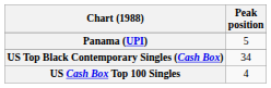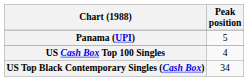 <table class="wikitable sortable plainrowheaders" style="text-align:center">
 <tr>
 <th scope="col">Chart (1988)</th>
 <th scope="col">Peak<br>position</th>
 </tr>
 <tr>
 </tr>
 <tr>
 </tr>
 <tr>
 <th scope="row">Panama (<a href='#'>UPI</a>)</th>
 <td>5</td>
 </tr>
 <tr>
 </tr>
 <tr>
 </tr>
 <tr>
 </tr>
 <tr>
 </tr>
 <tr>
 </tr>
 <tr>
+<th scope="row">US <em><a href='#'>Cash Box</a></em> Top 100 Singles</th>
+<td>4</td>
+</tr>
+<tr>
 <th scope="row">US Top Black Contemporary Singles (<em><a href='#'>Cash Box</a></em>)</th>
 <td>34</td>
 </tr>
-<tr>
-<th scope="row">US <em><a href='#'>Cash Box</a></em> Top 100 Singles</th>
-<td>4</td>
-</tr>
 </table>
